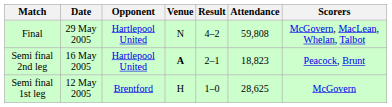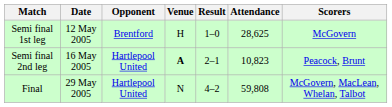 <table class="wikitable" style="font-size:100%; text-align:center">
 <tr>
 <th>Match</th>
 <th>Date</th>
 <th>Opponent</th>
 <th>Venue</th>
 <th>Result</th>
 <th>Attendance</th>
 <th>Scorers</th>
 </tr>
 <tr style="background: #CCFFCC;">
+<td>Semi final 1st leg</td>
+<td>12 May 2005</td>
+<td><a href='#'>Brentford</a></td>
+<td>H</td>
+<td>1–0</td>
+<td>28,625</td>
+<td><a href='#'>McGovern</a></td>
+</tr>
+<tr style="background: #CCFFCC;">
+<td>Semi final 2nd leg</td>
+<td>16 May 2005</td>
+<td><a href='#'>Hartlepool United</a></td>
+<td><strong>A</strong></td>
+<td>2–1</td>
+<td>10,823</td>
+<td><a href='#'>Peacock</a>, <a href='#'>Brunt</a></td>
+</tr>
+<tr style="background: #CCFFCC;">
 <td>Final</td>
 <td>29 May 2005</td>
 <td><a href='#'>Hartlepool United</a></td>
 <td>N</td>
 <td>4–2</td>
 <td>59,808</td>
 <td><a href='#'>McGovern</a>, <a href='#'>MacLean</a>, <a href='#'>Whelan</a>, <a href='#'>Talbot</a></td>
 </tr>
-<tr style="background: #CCFFCC;">
-<td>Semi final 2nd leg</td>
-<td>16 May 2005</td>
-<td><a href='#'>Hartlepool United</a></td>
-<td><strong>A</strong></td>
-<td>2–1</td>
-<td>18,823</td>
-<td><a href='#'>Peacock</a>, <a href='#'>Brunt</a></td>
-</tr>
-<tr style="background: #CCFFCC;">
-<td>Semi final 1st leg</td>
-<td>12 May 2005</td>
-<td><a href='#'>Brentford</a></td>
-<td>H</td>
-<td>1–0</td>
-<td>28,625</td>
-<td><a href='#'>McGovern</a></td>
-</tr>
 </table>
